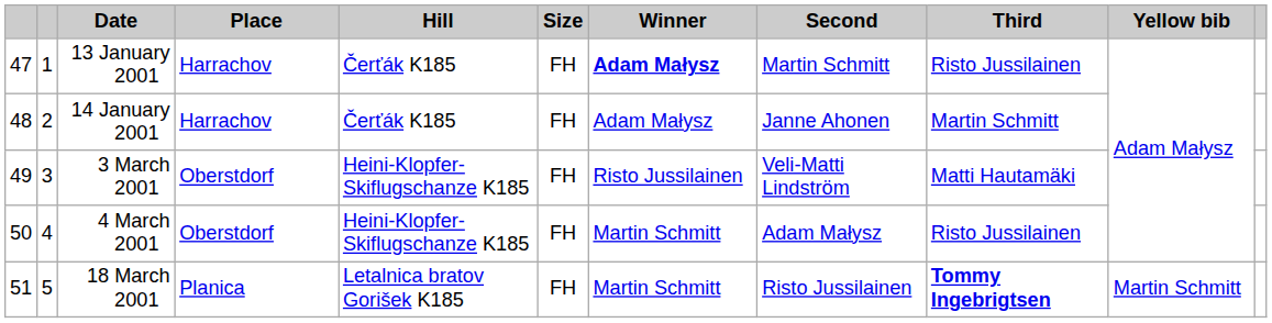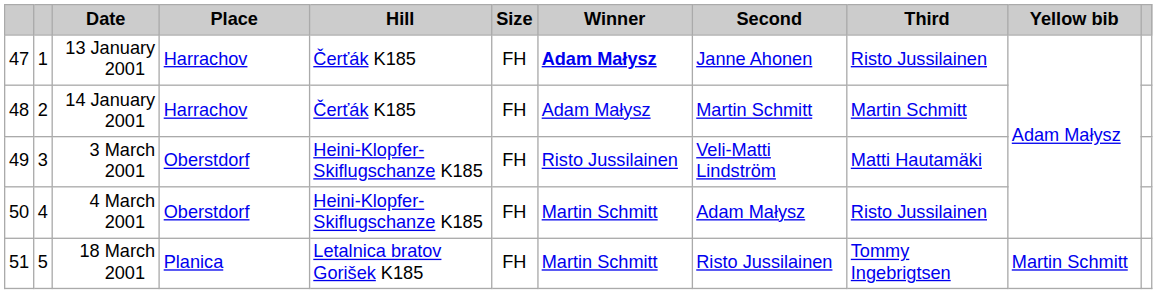 <table class="wikitable plainrowheaders" style="background:#fff; font-size:86%; line-height:16px; border:gray solid 1px; border-collapse:collapse;">
 <tr style="background:#ccc; text-align:center;">
 <th scope="col" style="background:#ccc; width=10 px;"></th>
 <th scope="col" style="background:#ccc; width=10 px;"></th>
 <th scope="col" style="background:#ccc; width:120px;">Date</th>
 <th scope="col" style="background:#ccc; width:180px;">Place</th>
 <th scope="col" style="background:#ccc; width:200px;">Hill</th>
 <th scope="col" style="background:#ccc; width:30px;">Size</th>
 <th scope="col" style="background:#ccc; width:185px;">Winner</th>
 <th scope="col" style="background:#ccc; width:185px;">Second</th>
 <th scope="col" style="background:#ccc; width:185px;">Third</th>
 <th scope="col" style="background:#ccc; width:180px;">Yellow bib</th>
 <th scope="col" style="background:#ccc; width:5px;"></th>
 </tr>
 <tr>
 <td align=center>47</td>
 <td align=center>1</td>
 <td align=right>13 January 2001  </td>
 <td> <a href='#'>Harrachov</a></td>
 <td><a href='#'>Čerťák</a> K185</td>
 <td align=center>FH</td>
 <td><strong> <a href='#'>Adam Małysz</a></strong></td>
-<td> <a href='#'>Martin Schmitt</a></td>
+<td> <a href='#'>Janne Ahonen</a></td>
 <td> <a href='#'>Risto Jussilainen</a></td>
 <td rowspan=4> <a href='#'>Adam Małysz</a></td>
 <td></td>
 </tr>
 <tr>
 <td align=center>48</td>
 <td align=center>2</td>
 <td align=right>14 January 2001  </td>
 <td> <a href='#'>Harrachov</a></td>
 <td><a href='#'>Čerťák</a> K185</td>
 <td align=center>FH</td>
 <td> <a href='#'>Adam Małysz</a></td>
-<td> <a href='#'>Janne Ahonen</a></td>
+<td> <a href='#'>Martin Schmitt</a></td>
 <td> <a href='#'>Martin Schmitt</a></td>
 <td></td>
 </tr>
 <tr>
 <td align=center>49</td>
 <td align=center>3</td>
 <td align=right>3 March 2001  </td>
 <td> <a href='#'>Oberstdorf</a></td>
 <td><a href='#'>Heini-Klopfer-Skiflugschanze</a> K185</td>
 <td align=center>FH</td>
 <td> <a href='#'>Risto Jussilainen</a></td>
 <td> <a href='#'>Veli-Matti Lindström</a></td>
 <td> <a href='#'>Matti Hautamäki</a></td>
 <td></td>
 </tr>
 <tr>
 <td align=center>50</td>
 <td align=center>4</td>
 <td align=right>4 March 2001  </td>
 <td> <a href='#'>Oberstdorf</a></td>
 <td><a href='#'>Heini-Klopfer-Skiflugschanze</a> K185</td>
 <td align=center>FH</td>
 <td> <a href='#'>Martin Schmitt</a></td>
 <td> <a href='#'>Adam Małysz</a></td>
 <td> <a href='#'>Risto Jussilainen</a></td>
 <td></td>
 </tr>
 <tr>
 <td align=center>51</td>
 <td align=center>5</td>
 <td align=right>18 March 2001  </td>
 <td> <a href='#'>Planica</a></td>
 <td><a href='#'>Letalnica bratov Gorišek</a> K185</td>
 <td align=center>FH</td>
 <td> <a href='#'>Martin Schmitt</a></td>
 <td> <a href='#'>Risto Jussilainen</a></td>
-<td><strong> <a href='#'>Tommy Ingebrigtsen</a></strong></td>
+<td> <a href='#'>Tommy Ingebrigtsen</a></td>
 <td> <a href='#'>Martin Schmitt</a></td>
 <td></td>
 </tr>
 </table>
